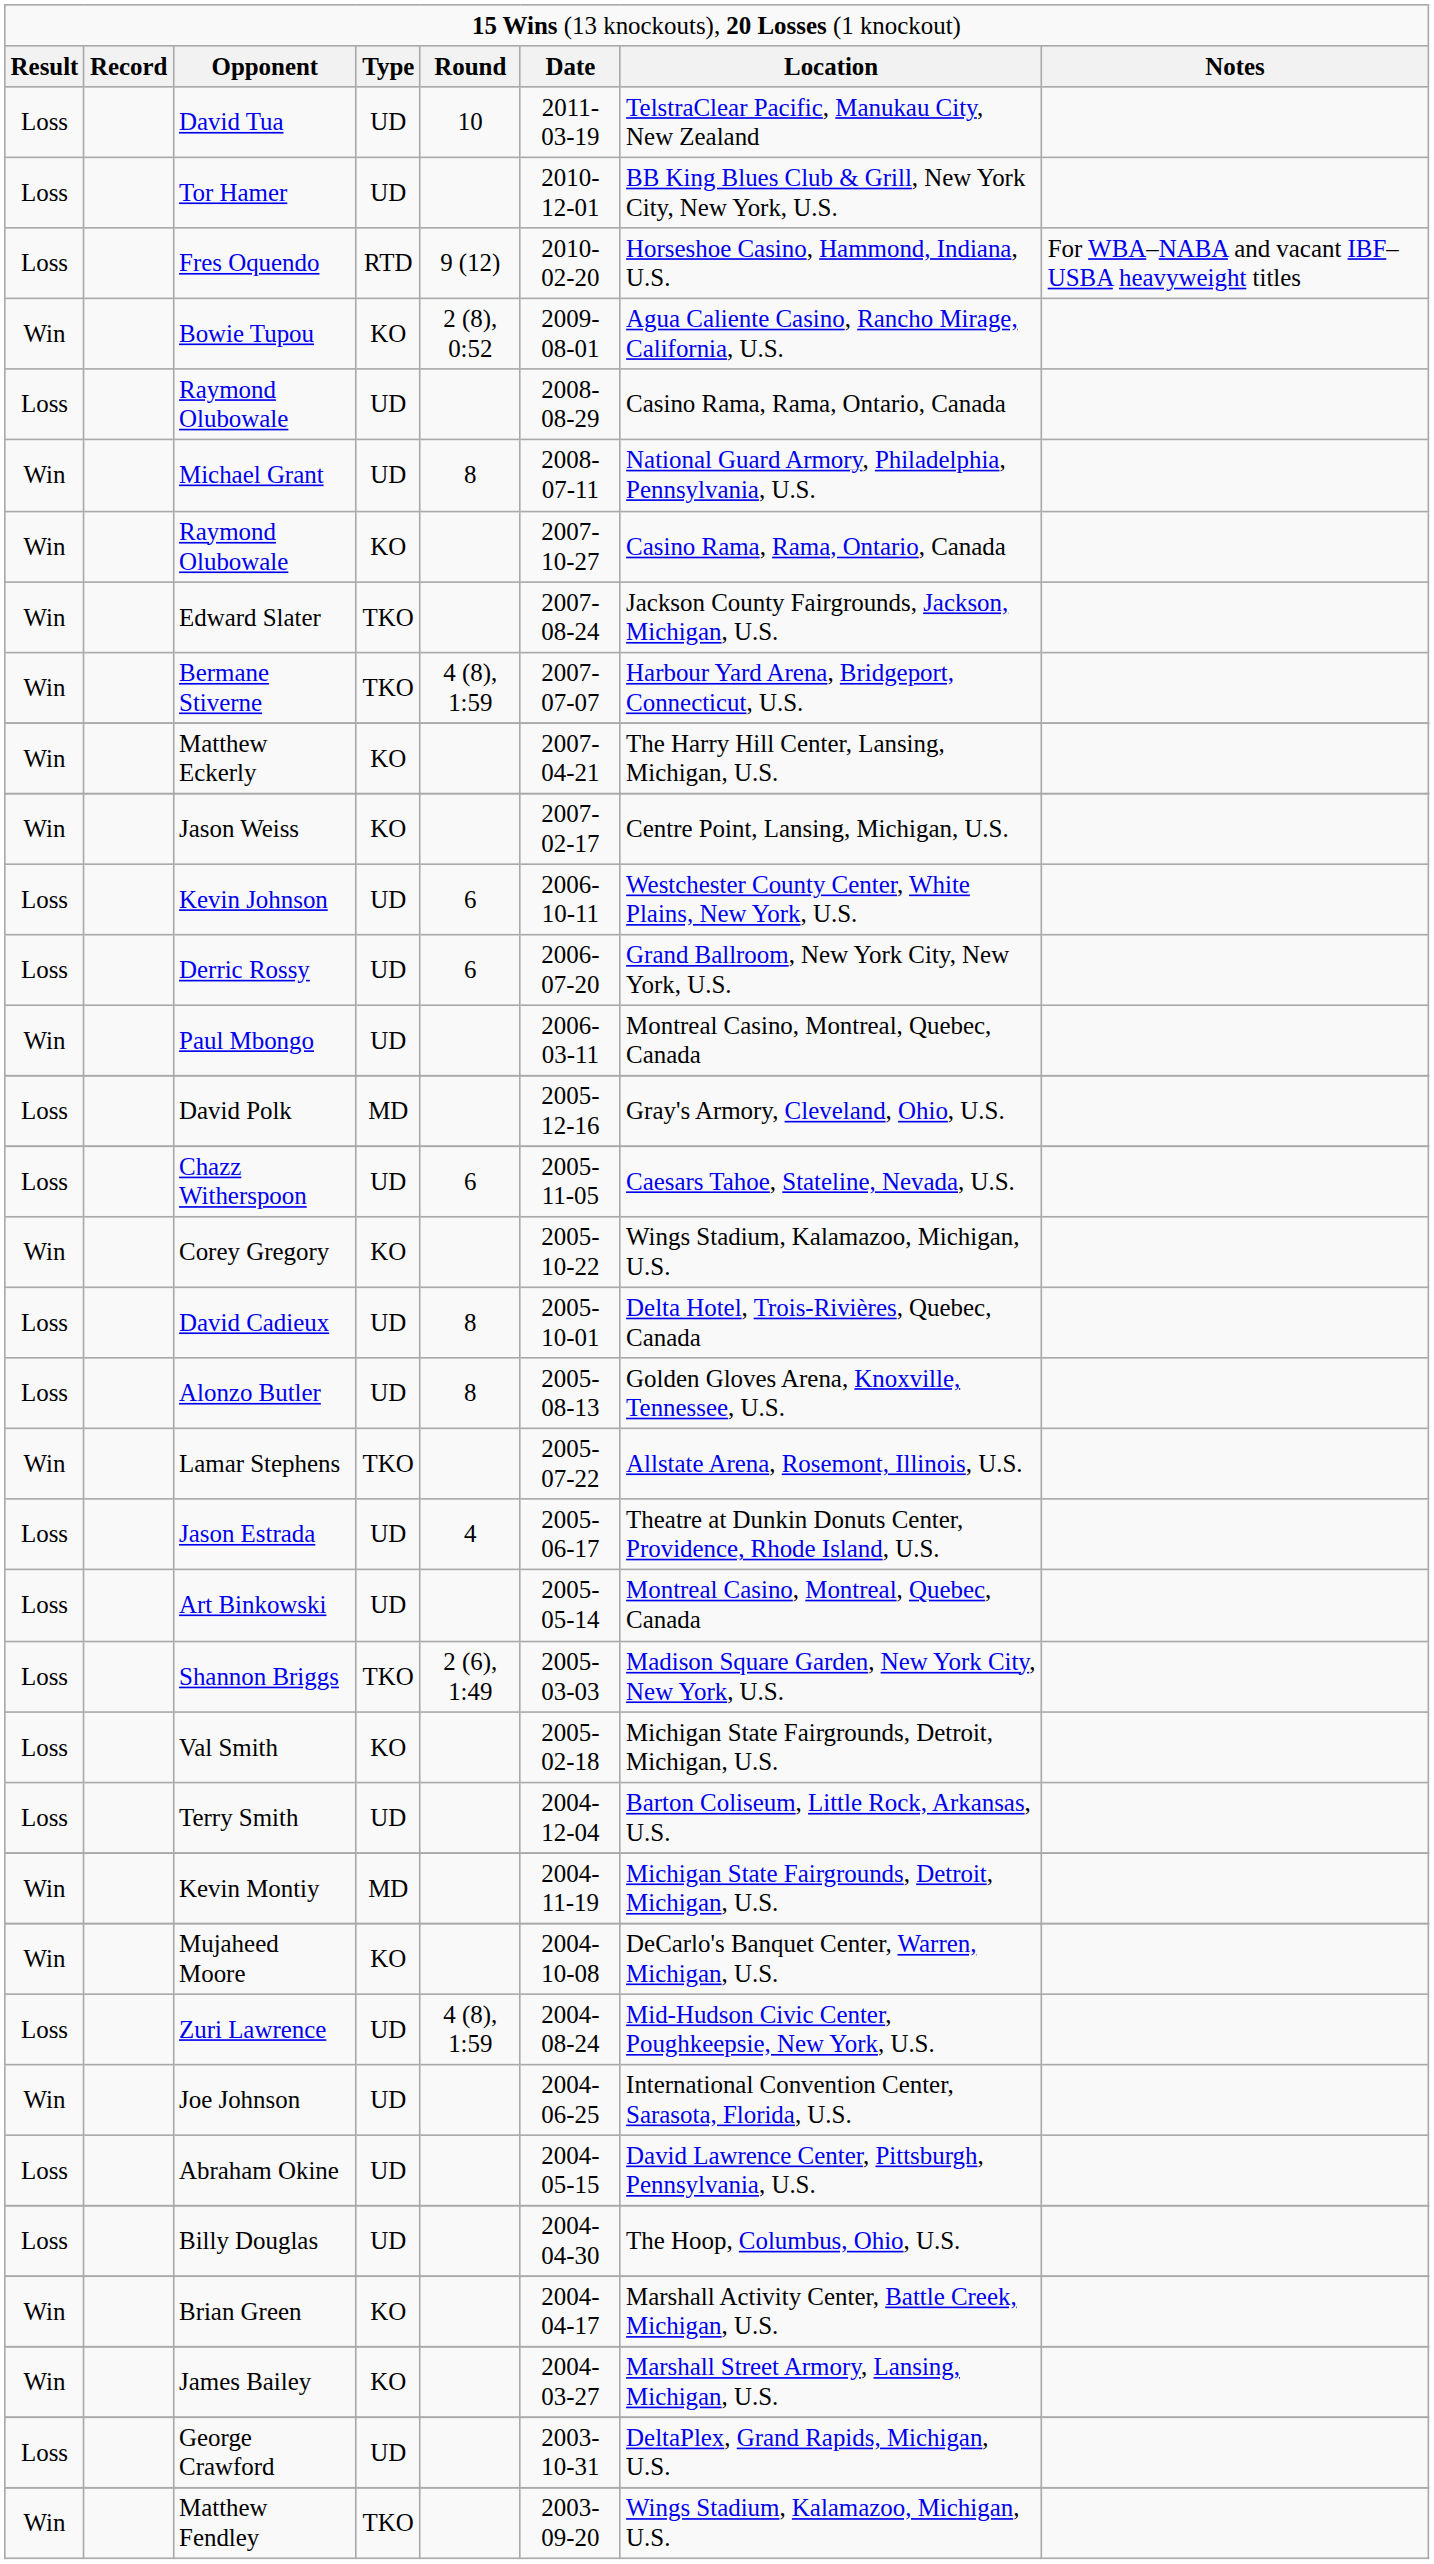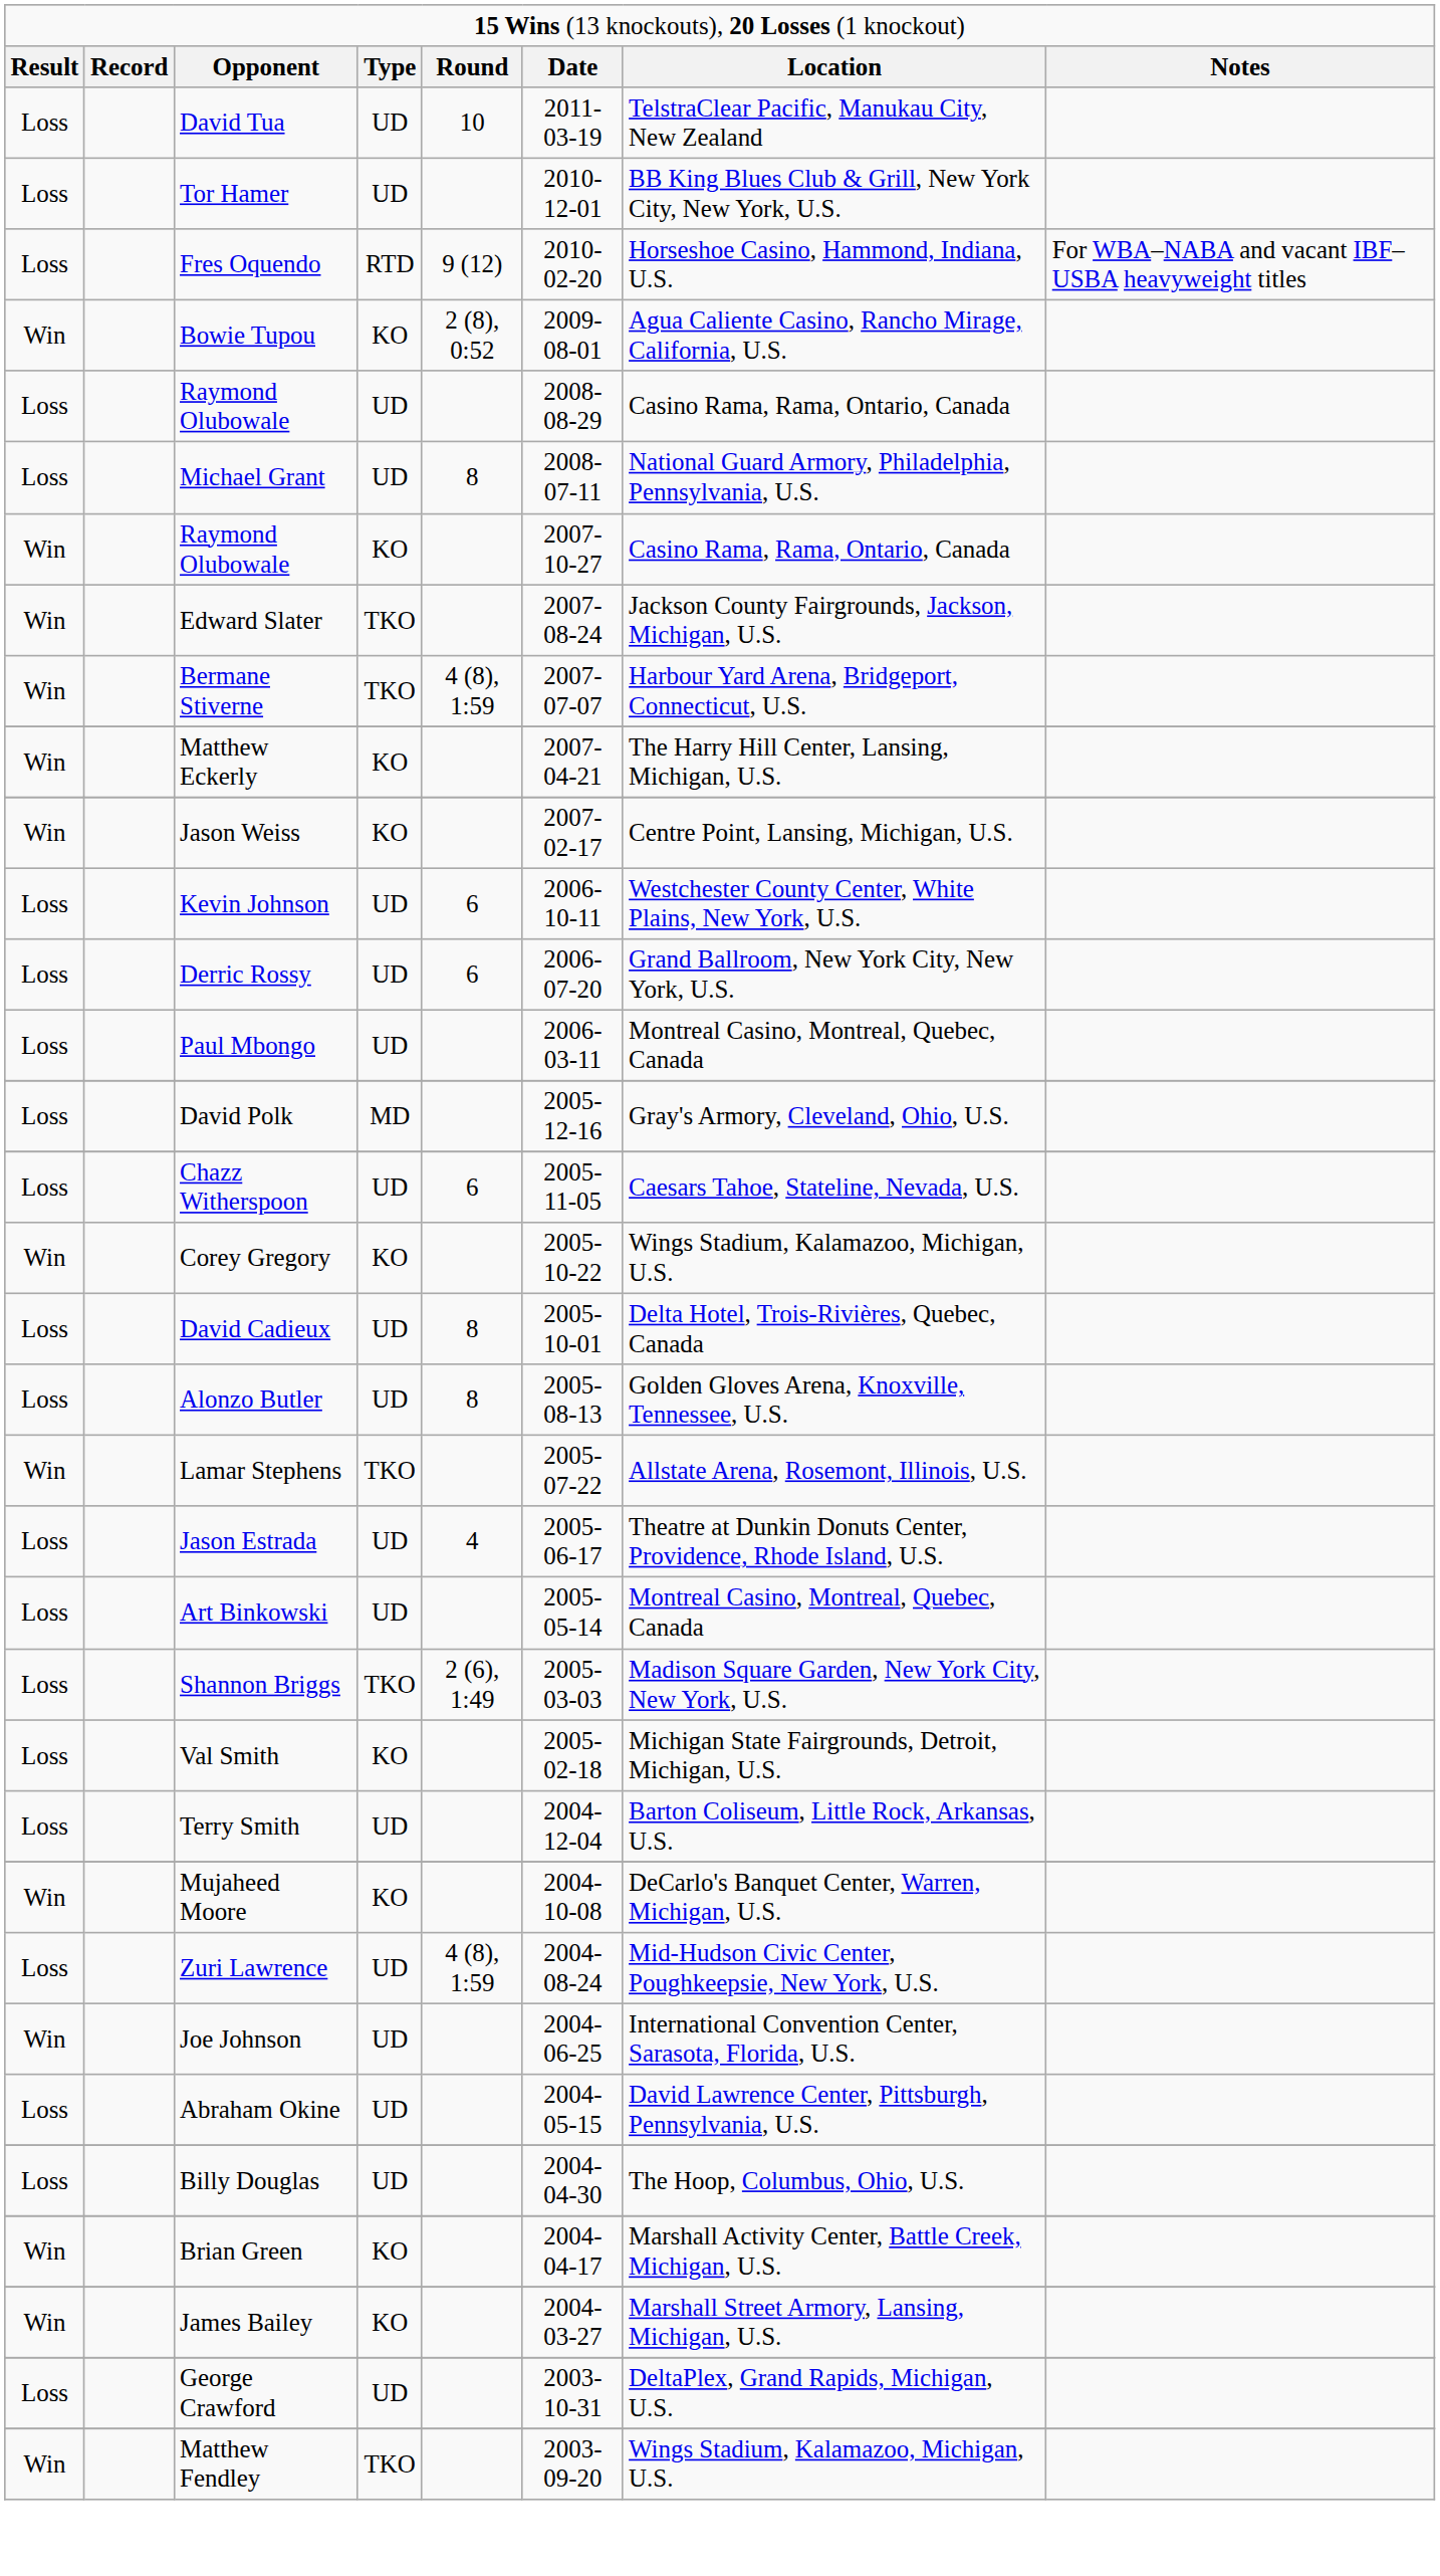 <table class="wikitable" style="text-align:center; font-size:95%">
 <tr>
 <td style="text-align:center;" colspan=8><strong>15 Wins</strong> (13 knockouts), <strong>20 Losses</strong> (1 knockout)</td>
 </tr>
 <tr>
 <th>Result</th>
 <th>Record</th>
 <th>Opponent</th>
 <th>Type</th>
 <th>Round</th>
 <th>Date</th>
 <th>Location</th>
 <th>Notes</th>
 </tr>
 <tr align=center>
 <td>Loss</td>
 <td></td>
 <td align=left> <a href='#'>David Tua</a></td>
 <td>UD</td>
 <td>10</td>
 <td>2011-03-19</td>
 <td align=left> <a href='#'>TelstraClear Pacific</a>, <a href='#'>Manukau City</a>, New Zealand</td>
 <td align=left></td>
 </tr>
 <tr>
 <td>Loss</td>
 <td></td>
 <td align=left> <a href='#'>Tor Hamer</a></td>
 <td>UD</td>
 <td></td>
 <td>2010-12-01</td>
 <td align=left> <a href='#'>BB King Blues Club & Grill</a>, New York City, New York, U.S.</td>
 <td align=left></td>
 </tr>
 <tr>
 <td>Loss</td>
 <td></td>
 <td align=left> <a href='#'>Fres Oquendo</a></td>
 <td>RTD</td>
 <td>9 (12)</td>
 <td>2010-02-20</td>
 <td align=left> <a href='#'>Horseshoe Casino</a>, <a href='#'>Hammond, Indiana</a>, U.S.</td>
 <td align=left>For <a href='#'>WBA</a>–<a href='#'>NABA</a> and vacant <a href='#'>IBF</a>–<a href='#'>USBA</a> <a href='#'>heavyweight</a> titles</td>
 </tr>
 <tr>
 <td>Win</td>
 <td></td>
 <td align=left> <a href='#'>Bowie Tupou</a></td>
 <td>KO</td>
 <td>2 (8), 0:52</td>
 <td>2009-08-01</td>
 <td align=left> <a href='#'>Agua Caliente Casino</a>, <a href='#'>Rancho Mirage, California</a>, U.S.</td>
 <td align=left></td>
 </tr>
 <tr>
 <td>Loss</td>
 <td></td>
 <td align=left> <a href='#'>Raymond Olubowale</a></td>
 <td>UD</td>
 <td></td>
 <td>2008-08-29</td>
 <td align=left> Casino Rama, Rama, Ontario, Canada</td>
 <td align=left></td>
 </tr>
 <tr>
-<td>Win</td>
+<td>Loss</td>
 <td></td>
 <td align=left> <a href='#'>Michael Grant</a></td>
 <td>UD</td>
 <td>8</td>
 <td>2008-07-11</td>
 <td align=left> <a href='#'>National Guard Armory</a>, <a href='#'>Philadelphia</a>, <a href='#'>Pennsylvania</a>, U.S.</td>
 <td align=left></td>
 </tr>
 <tr>
 <td>Win</td>
 <td></td>
 <td align=left> <a href='#'>Raymond Olubowale</a></td>
 <td>KO</td>
 <td></td>
 <td>2007-10-27</td>
 <td align=left> <a href='#'>Casino Rama</a>, <a href='#'>Rama, Ontario</a>, Canada</td>
 <td align=left></td>
 </tr>
 <tr>
 <td>Win</td>
 <td></td>
 <td align=left> Edward Slater</td>
 <td>TKO</td>
 <td></td>
 <td>2007-08-24</td>
 <td align=left> Jackson County Fairgrounds, <a href='#'>Jackson, Michigan</a>, U.S.</td>
 <td align=left></td>
 </tr>
 <tr>
 <td>Win</td>
 <td></td>
 <td align=left> <a href='#'>Bermane Stiverne</a></td>
 <td>TKO</td>
 <td>4 (8), 1:59</td>
 <td>2007-07-07</td>
 <td align=left> <a href='#'>Harbour Yard Arena</a>, <a href='#'>Bridgeport, Connecticut</a>, U.S.</td>
 <td align=left></td>
 </tr>
 <tr>
 </tr>
 <tr>
 <td>Win</td>
 <td></td>
 <td align=left> Matthew Eckerly</td>
 <td>KO</td>
 <td></td>
 <td>2007-04-21</td>
 <td align=left> The Harry Hill Center, Lansing, Michigan, U.S.</td>
 <td align=left></td>
 </tr>
 <tr>
 </tr>
 <tr>
 <td>Win</td>
 <td></td>
 <td align=left> Jason Weiss</td>
 <td>KO</td>
 <td></td>
 <td>2007-02-17</td>
 <td align=left> Centre Point, Lansing, Michigan, U.S.</td>
 <td align=left></td>
 </tr>
 <tr>
 <td>Loss</td>
 <td></td>
 <td align=left> <a href='#'>Kevin Johnson</a></td>
 <td>UD</td>
 <td>6</td>
 <td>2006-10-11</td>
 <td align=left> <a href='#'>Westchester County Center</a>, <a href='#'>White Plains, New York</a>, U.S.</td>
 <td align=left></td>
 </tr>
 <tr>
 <td>Loss</td>
 <td></td>
 <td align=left> <a href='#'>Derric Rossy</a></td>
 <td>UD</td>
 <td>6</td>
 <td>2006-07-20</td>
 <td align=left> <a href='#'>Grand Ballroom</a>, New York City, New York, U.S.</td>
 <td align=left></td>
 </tr>
 <tr>
-<td>Win</td>
+<td>Loss</td>
 <td></td>
 <td align=left> <a href='#'>Paul Mbongo</a></td>
 <td>UD</td>
 <td></td>
 <td>2006-03-11</td>
 <td align=left> Montreal Casino, Montreal, Quebec, Canada</td>
 <td align=left></td>
 </tr>
 <tr>
 </tr>
 <tr>
 <td>Loss</td>
 <td></td>
 <td align=left> David Polk</td>
 <td>MD</td>
 <td></td>
 <td>2005-12-16</td>
 <td align=left> Gray's Armory, <a href='#'>Cleveland</a>, <a href='#'>Ohio</a>, U.S.</td>
 <td align=left></td>
 </tr>
 <tr>
 </tr>
 <tr>
 <td>Loss</td>
 <td></td>
 <td align=left> <a href='#'>Chazz Witherspoon</a></td>
 <td>UD</td>
 <td>6</td>
 <td>2005-11-05</td>
 <td align=left> <a href='#'>Caesars Tahoe</a>, <a href='#'>Stateline, Nevada</a>, U.S.</td>
 <td align=left></td>
 </tr>
 <tr>
 <td>Win</td>
 <td></td>
 <td align=left> Corey Gregory</td>
 <td>KO</td>
 <td></td>
 <td>2005-10-22</td>
 <td align=left> Wings Stadium, Kalamazoo, Michigan, U.S.</td>
 <td align=left></td>
 </tr>
 <tr>
 <td>Loss</td>
 <td></td>
 <td align=left> <a href='#'>David Cadieux</a></td>
 <td>UD</td>
 <td>8</td>
 <td>2005-10-01</td>
 <td align=left> <a href='#'>Delta Hotel</a>, <a href='#'>Trois-Rivières</a>, Quebec, Canada</td>
 <td align=left></td>
 </tr>
 <tr>
 <td>Loss</td>
 <td></td>
 <td align=left> <a href='#'>Alonzo Butler</a></td>
 <td>UD</td>
 <td>8</td>
 <td>2005-08-13</td>
 <td align=left> Golden Gloves Arena, <a href='#'>Knoxville, Tennessee</a>, U.S.</td>
 <td align=left></td>
 </tr>
 <tr>
 <td>Win</td>
 <td></td>
 <td align=left> Lamar Stephens</td>
 <td>TKO</td>
 <td></td>
 <td>2005-07-22</td>
 <td align=left> <a href='#'>Allstate Arena</a>, <a href='#'>Rosemont, Illinois</a>, U.S.</td>
 <td align=left></td>
 </tr>
 <tr>
 <td>Loss</td>
 <td></td>
 <td align=left> <a href='#'>Jason Estrada</a></td>
 <td>UD</td>
 <td>4</td>
 <td>2005-06-17</td>
 <td align=left> Theatre at Dunkin Donuts Center, <a href='#'>Providence, Rhode Island</a>, U.S.</td>
 <td align=left></td>
 </tr>
 <tr>
 <td>Loss</td>
 <td></td>
 <td align=left> <a href='#'>Art Binkowski</a></td>
 <td>UD</td>
 <td></td>
 <td>2005-05-14</td>
 <td align=left> <a href='#'>Montreal Casino</a>, <a href='#'>Montreal</a>, <a href='#'>Quebec</a>, Canada</td>
 <td align=left></td>
 </tr>
 <tr>
 <td>Loss</td>
 <td></td>
 <td align=left> <a href='#'>Shannon Briggs</a></td>
 <td>TKO</td>
 <td>2 (6), 1:49</td>
 <td>2005-03-03</td>
 <td align=left> <a href='#'>Madison Square Garden</a>, <a href='#'>New York City</a>, <a href='#'>New York</a>, U.S.</td>
 <td align=left></td>
 </tr>
 <tr>
 <td>Loss</td>
 <td></td>
 <td align=left> Val Smith</td>
 <td>KO</td>
 <td></td>
 <td>2005-02-18</td>
 <td align=left> Michigan State Fairgrounds, Detroit, Michigan, U.S.</td>
 <td align=left></td>
 </tr>
 <tr>
 <td>Loss</td>
 <td></td>
 <td align=left> Terry Smith</td>
 <td>UD</td>
 <td></td>
 <td>2004-12-04</td>
 <td align=left> <a href='#'>Barton Coliseum</a>, <a href='#'>Little Rock, Arkansas</a>, U.S.</td>
 <td align=left></td>
 </tr>
 <tr>
 </tr>
 <tr>
-<td>Win</td>
-<td></td>
-<td align=left> Kevin Montiy</td>
-<td>MD</td>
-<td></td>
-<td>2004-11-19</td>
-<td align=left> <a href='#'>Michigan State Fairgrounds</a>, <a href='#'>Detroit</a>, <a href='#'>Michigan</a>, U.S.</td>
-<td align=left></td>
-</tr>
-<tr>
 </tr>
 <tr>
 <td>Win</td>
 <td></td>
 <td align=left> Mujaheed Moore</td>
 <td>KO</td>
 <td></td>
 <td>2004-10-08</td>
 <td align=left> DeCarlo's Banquet Center, <a href='#'>Warren, Michigan</a>, U.S.</td>
 <td align=left></td>
 </tr>
 <tr>
 <td>Loss</td>
 <td></td>
 <td align=left> <a href='#'>Zuri Lawrence</a></td>
 <td>UD</td>
 <td>4 (8), 1:59</td>
 <td>2004-08-24</td>
 <td align=left> <a href='#'>Mid-Hudson Civic Center</a>, <a href='#'>Poughkeepsie, New York</a>, U.S.</td>
 <td align=left></td>
 </tr>
 <tr>
 <td>Win</td>
 <td></td>
 <td align=left> Joe Johnson</td>
 <td>UD</td>
 <td></td>
 <td>2004-06-25</td>
 <td align=left> International Convention Center, <a href='#'>Sarasota, Florida</a>, U.S.</td>
 <td align=left></td>
 </tr>
 <tr>
 <td>Loss</td>
 <td></td>
 <td align=left> Abraham Okine</td>
 <td>UD</td>
 <td></td>
 <td>2004-05-15</td>
 <td align=left> <a href='#'>David Lawrence Center</a>, <a href='#'>Pittsburgh</a>, <a href='#'>Pennsylvania</a>, U.S.</td>
 <td align=left></td>
 </tr>
 <tr>
 </tr>
 <tr>
 <td>Loss</td>
 <td></td>
 <td align=left> Billy Douglas</td>
 <td>UD</td>
 <td></td>
 <td>2004-04-30</td>
 <td align=left> The Hoop, <a href='#'>Columbus, Ohio</a>, U.S.</td>
 <td align=left></td>
 </tr>
 <tr>
 </tr>
 <tr>
 <td>Win</td>
 <td></td>
 <td align=left> Brian Green</td>
 <td>KO</td>
 <td></td>
 <td>2004-04-17</td>
 <td align=left> Marshall Activity Center, <a href='#'>Battle Creek, Michigan</a>, U.S.</td>
 <td align=left></td>
 </tr>
 <tr>
 </tr>
 <tr>
 <td>Win</td>
 <td></td>
 <td align=left> James Bailey</td>
 <td>KO</td>
 <td></td>
 <td>2004-03-27</td>
 <td align=left> <a href='#'>Marshall Street Armory</a>, <a href='#'>Lansing, Michigan</a>, U.S.</td>
 <td align=left></td>
 </tr>
 <tr>
 </tr>
 <tr>
 <td>Loss</td>
 <td></td>
 <td align=left> George Crawford</td>
 <td>UD</td>
 <td></td>
 <td>2003-10-31</td>
 <td align=left> <a href='#'>DeltaPlex</a>, <a href='#'>Grand Rapids, Michigan</a>, U.S.</td>
 <td align=left></td>
 </tr>
 <tr>
 </tr>
 <tr>
 <td>Win</td>
 <td></td>
 <td align=left> Matthew Fendley</td>
 <td>TKO</td>
 <td></td>
 <td>2003-09-20</td>
 <td align=left> <a href='#'>Wings Stadium</a>, <a href='#'>Kalamazoo, Michigan</a>, U.S.</td>
 <td align=left></td>
 </tr>
 </table>
